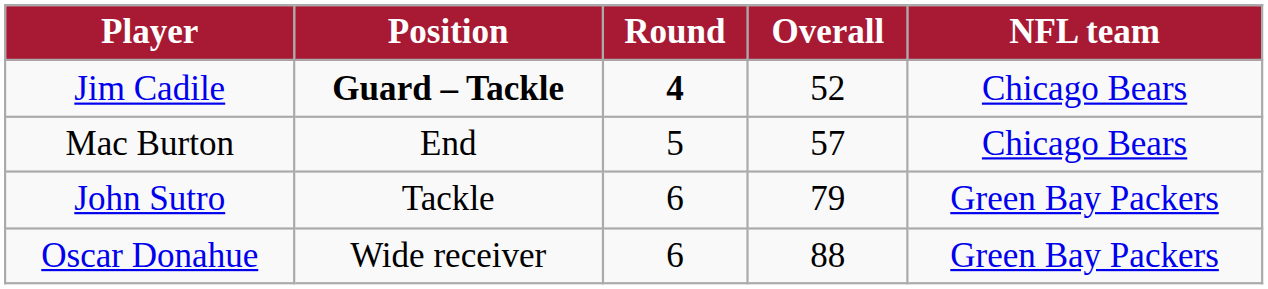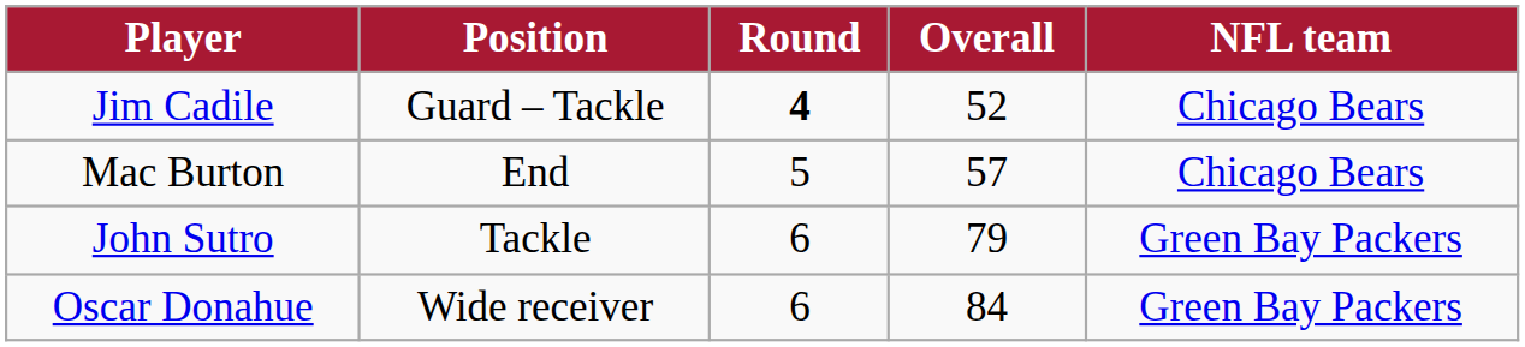 <table class="wikitable" width="65%">
 <tr align="center" style="background:#A81933;color:#FFFFFF;">
 <td><strong>Player</strong></td>
 <td><strong>Position</strong></td>
 <td><strong>Round</strong></td>
 <td><strong>Overall</strong></td>
 <td><strong>NFL team</strong></td>
 </tr>
 <tr align="center" bgcolor="">
 <td><a href='#'>Jim Cadile</a></td>
-<td><strong>Guard – Tackle</strong></td>
+<td>Guard – Tackle</td>
 <td><strong>4</strong></td>
 <td>52</td>
 <td><a href='#'>Chicago Bears</a></td>
 </tr>
 <tr align="center" bgcolor="">
 <td>Mac Burton</td>
 <td>End</td>
 <td>5</td>
 <td>57</td>
 <td><a href='#'>Chicago Bears</a></td>
 </tr>
 <tr align="center" bgcolor="">
 <td><a href='#'>John Sutro</a></td>
 <td>Tackle</td>
 <td>6</td>
 <td>79</td>
 <td><a href='#'>Green Bay Packers</a></td>
 </tr>
 <tr align="center" bgcolor="">
 <td><a href='#'>Oscar Donahue</a></td>
 <td>Wide receiver</td>
 <td>6</td>
-<td>88</td>
+<td>84</td>
 <td><a href='#'>Green Bay Packers</a></td>
 </tr>
 </table>
